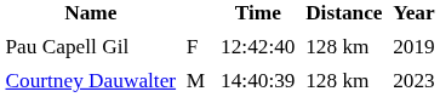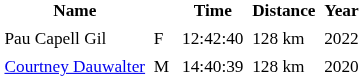 <table cellpadding=2px; cellspacing=4px>
 <tr>
 <th>Name</th>
 <th></th>
 <th>Time</th>
 <th>Distance</th>
 <th>Year</th>
 </tr>
 <tr>
 <td>Pau Capell Gil</td>
 <td>F </td>
 <td>12:42:40</td>
 <td>128 km</td>
-<td>2019</td>
+<td>2022</td>
 </tr>
 <tr>
 <td><a href='#'>Courtney Dauwalter</a></td>
 <td>M </td>
 <td>14:40:39</td>
 <td>128 km</td>
-<td>2023</td>
+<td>2020</td>
 </tr>
 </table>
